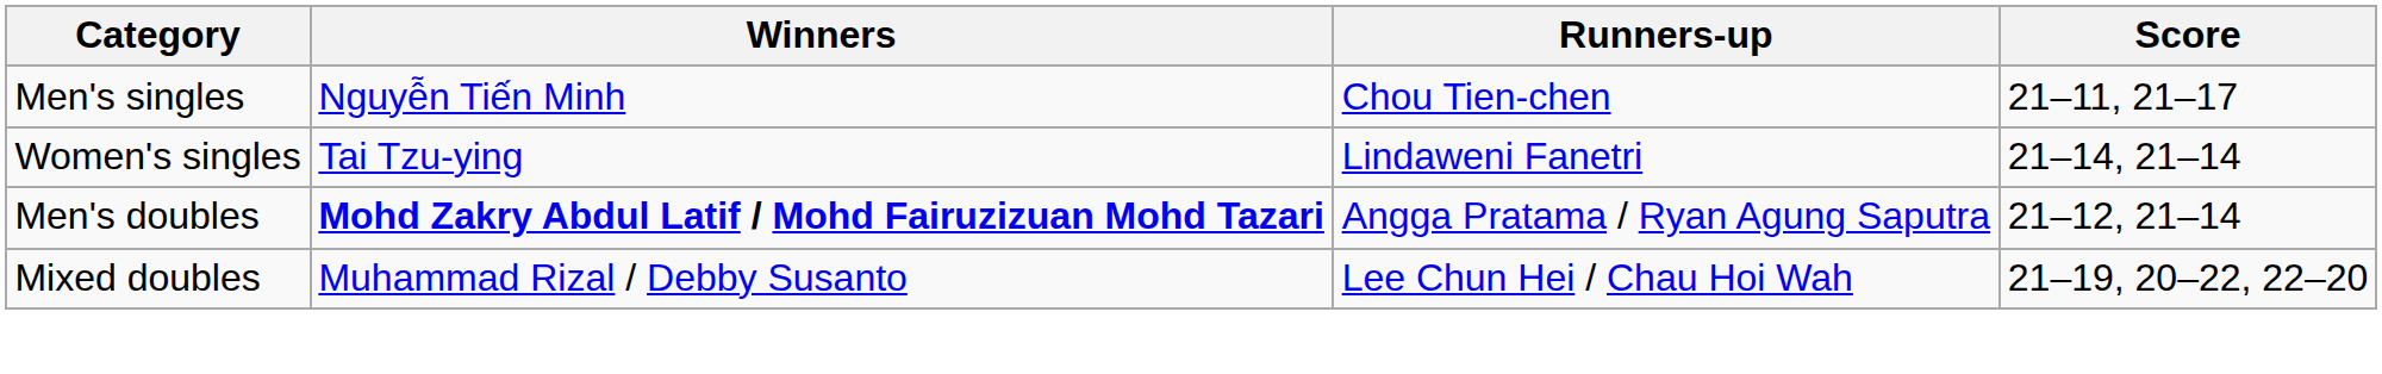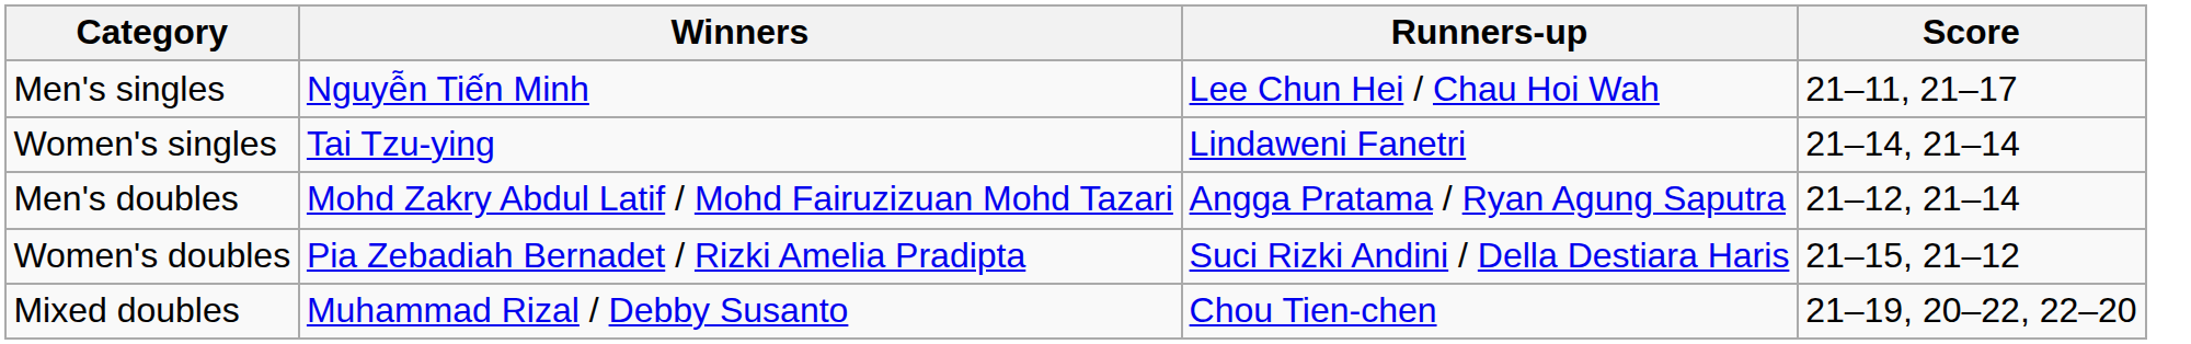 <table class=wikitable style="white-space:nowrap;">
 <tr>
 <th>Category</th>
 <th>Winners</th>
 <th>Runners-up</th>
 <th>Score</th>
 </tr>
 <tr>
 <td>Men's singles</td>
 <td> <a href='#'>Nguyễn Tiến Minh</a></td>
-<td> <a href='#'>Chou Tien-chen</a></td>
+<td> <a href='#'>Lee Chun Hei</a> / <a href='#'>Chau Hoi Wah</a></td>
 <td>21–11, 21–17</td>
 </tr>
 <tr>
 <td>Women's singles</td>
 <td> <a href='#'>Tai Tzu-ying</a></td>
 <td> <a href='#'>Lindaweni Fanetri</a></td>
 <td>21–14, 21–14</td>
 </tr>
 <tr>
 <td>Men's doubles</td>
-<td><strong> <a href='#'>Mohd Zakry Abdul Latif</a> / <a href='#'>Mohd Fairuzizuan Mohd Tazari</a></strong></td>
+<td> <a href='#'>Mohd Zakry Abdul Latif</a> / <a href='#'>Mohd Fairuzizuan Mohd Tazari</a></td>
 <td> <a href='#'>Angga Pratama</a> / <a href='#'>Ryan Agung Saputra</a></td>
 <td>21–12, 21–14</td>
 </tr>
 <tr>
+<td>Women's doubles</td>
+<td> <a href='#'>Pia Zebadiah Bernadet</a> / <a href='#'>Rizki Amelia Pradipta</a></td>
+<td> <a href='#'>Suci Rizki Andini</a> / <a href='#'>Della Destiara Haris</a></td>
+<td>21–15, 21–12</td>
+</tr>
+<tr>
 <td>Mixed doubles</td>
 <td> <a href='#'>Muhammad Rizal</a> / <a href='#'>Debby Susanto</a></td>
-<td> <a href='#'>Lee Chun Hei</a> / <a href='#'>Chau Hoi Wah</a></td>
+<td> <a href='#'>Chou Tien-chen</a></td>
 <td>21–19, 20–22, 22–20</td>
 </tr>
 </table>
